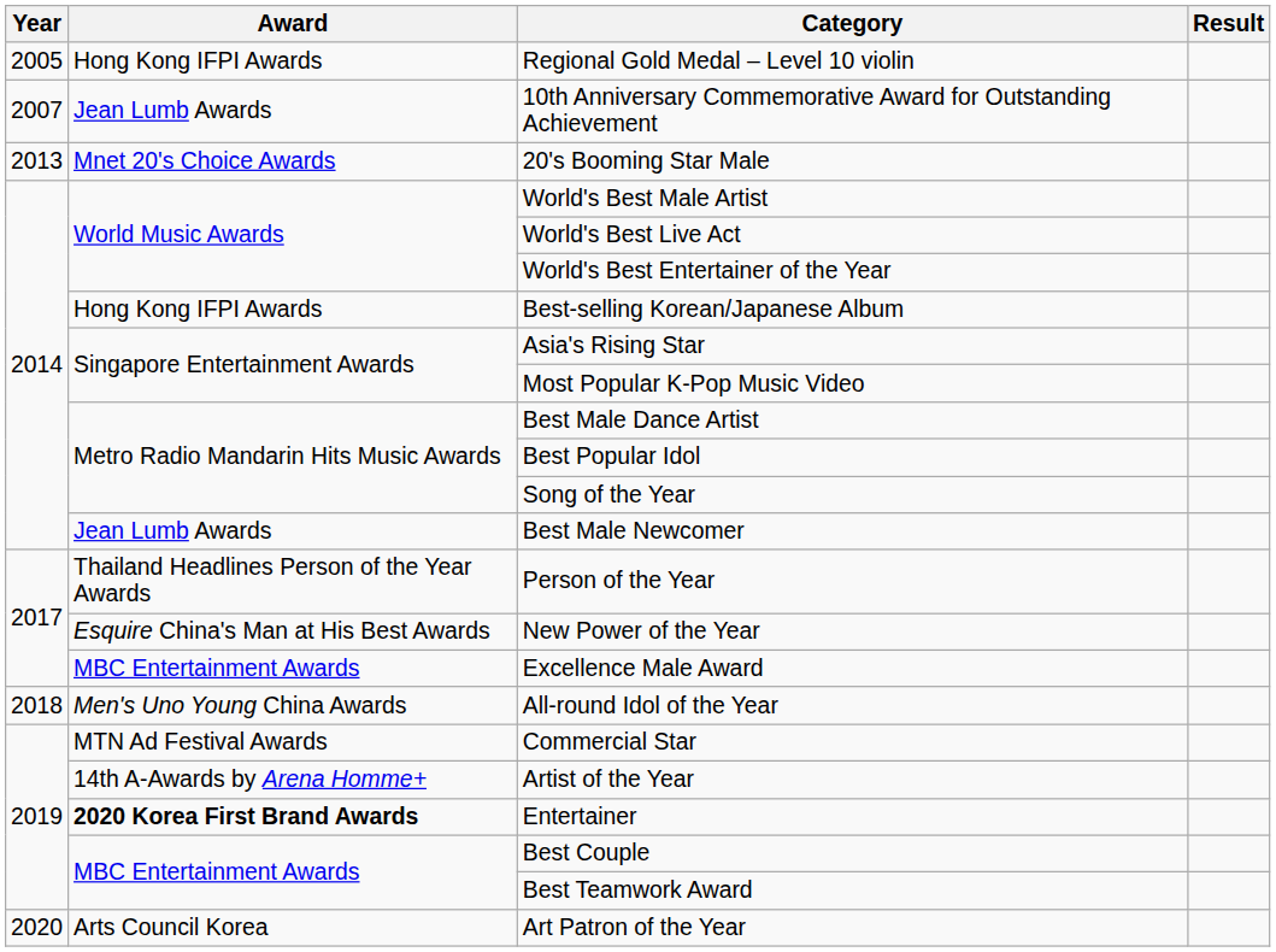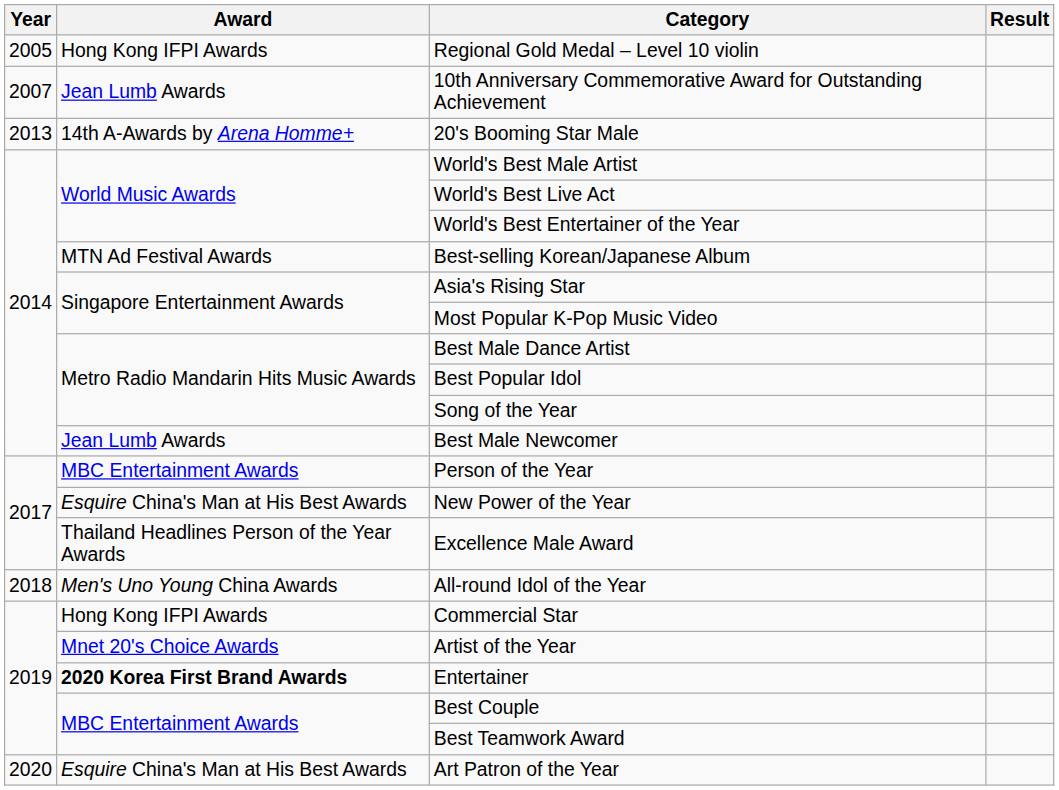 <table class="wikitable">
 <tr>
 <th align="left">Year</th>
 <th align="left">Award</th>
 <th align="left">Category</th>
 <th align="left">Result</th>
 </tr>
 <tr>
 <td style="text-align:center;">2005</td>
 <td align="left">Hong Kong IFPI Awards</td>
 <td align="left">Regional Gold Medal – Level 10 violin</td>
 <td></td>
 </tr>
 <tr>
 <td style="text-align:center;">2007</td>
 <td align="left"><a href='#'>Jean Lumb</a> Awards</td>
 <td align="left">10th Anniversary Commemorative Award for Outstanding Achievement</td>
 <td></td>
 </tr>
 <tr>
 <td style="text-align:center;">2013</td>
-<td align="left"><a href='#'>Mnet 20's Choice Awards</a></td>
+<td>14th A-Awards by <em><a href='#'>Arena Homme+</a></em></td>
 <td align="left">20's Booming Star Male</td>
 <td></td>
 </tr>
 <tr>
 <td rowspan="10" style="text-align:center;">2014</td>
 <td rowspan="3" align="left"><a href='#'>World Music Awards</a></td>
 <td align="left">World's Best Male Artist</td>
 <td></td>
 </tr>
 <tr>
 <td align="left">World's Best Live Act</td>
 <td></td>
 </tr>
 <tr>
 <td align="left">World's Best Entertainer of the Year</td>
 <td></td>
 </tr>
 <tr>
-<td align="left">Hong Kong IFPI Awards</td>
+<td align="left">MTN Ad Festival Awards</td>
 <td align="left">Best-selling Korean/Japanese Album</td>
 <td></td>
 </tr>
 <tr>
 <td rowspan="2" align="left">Singapore Entertainment Awards</td>
 <td align="left">Asia's Rising Star</td>
 <td></td>
 </tr>
 <tr>
 <td align="left">Most Popular K-Pop Music Video</td>
 <td></td>
 </tr>
 <tr>
 <td rowspan="3" align="left">Metro Radio Mandarin Hits Music Awards</td>
 <td align="left">Best Male Dance Artist</td>
 <td></td>
 </tr>
 <tr>
 <td align="left">Best Popular Idol</td>
 <td></td>
 </tr>
 <tr>
 <td>Song of the Year</td>
 <td></td>
 </tr>
 <tr>
 <td align="left"><a href='#'>Jean Lumb</a> Awards</td>
 <td align="left">Best Male Newcomer</td>
 <td></td>
 </tr>
 <tr>
 <td rowspan="3" align="left">2017</td>
-<td align="left">Thailand Headlines Person of the Year Awards</td>
+<td align="left"><a href='#'>MBC Entertainment Awards</a></td>
 <td align="left">Person of the Year</td>
 <td></td>
 </tr>
 <tr>
 <td align="left"><em>Esquire</em> China's Man at His Best Awards</td>
 <td align="left">New Power of the Year</td>
 <td></td>
 </tr>
 <tr>
-<td align="left"><a href='#'>MBC Entertainment Awards</a></td>
+<td align="left">Thailand Headlines Person of the Year Awards</td>
 <td align="left">Excellence Male Award</td>
 <td></td>
 </tr>
 <tr>
 <td>2018</td>
 <td><em>Men's Uno Young</em> China Awards</td>
 <td>All-round Idol of the Year</td>
 <td></td>
 </tr>
 <tr>
 <td rowspan="5" align="left">2019</td>
-<td align="left">MTN Ad Festival Awards</td>
+<td align="left">Hong Kong IFPI Awards</td>
 <td align="left">Commercial Star</td>
 <td></td>
 </tr>
 <tr>
-<td>14th A-Awards by <em><a href='#'>Arena Homme+</a></em></td>
+<td align="left"><a href='#'>Mnet 20's Choice Awards</a></td>
 <td>Artist of the Year</td>
 <td></td>
 </tr>
 <tr>
 <td><strong>2020 Korea First Brand Awards</strong></td>
 <td>Entertainer</td>
 <td></td>
 </tr>
 <tr>
 <td rowspan="2"><a href='#'>MBC Entertainment Awards</a></td>
 <td>Best Couple </td>
 <td></td>
 </tr>
 <tr>
 <td>Best Teamwork Award </td>
 <td></td>
 </tr>
 <tr>
 <td>2020</td>
-<td>Arts Council Korea</td>
+<td align="left"><em>Esquire</em> China's Man at His Best Awards</td>
 <td>Art Patron of the Year</td>
 <td></td>
 </tr>
 </table>
